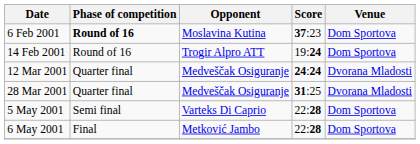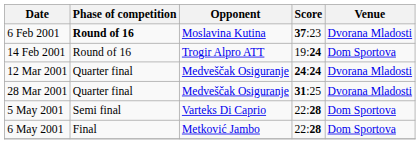 <table class="wikitable" style="font-size: 90%">
 <tr>
 <th>Date</th>
 <th>Phase of competition</th>
 <th>Opponent</th>
 <th>Score</th>
 <th>Venue</th>
 </tr>
 <tr>
 <td>6 Feb 2001</td>
 <td><strong>Round of 16</strong></td>
 <td><a href='#'>Moslavina Kutina</a></td>
 <td><strong>37</strong>:23</td>
-<td><a href='#'>Dom Sportova</a></td>
+<td><a href='#'>Dvorana Mladosti</a></td>
 </tr>
 <tr>
 <td>14 Feb 2001</td>
 <td>Round of 16</td>
 <td><a href='#'>Trogir Alpro ATT</a></td>
 <td>19:<strong>24</strong></td>
 <td><a href='#'>Dom Sportova</a></td>
 </tr>
 <tr>
 <td>12 Mar 2001</td>
 <td>Quarter final</td>
 <td><a href='#'>Medveščak Osiguranje</a></td>
 <td><strong>24</strong>:<strong>24</strong></td>
 <td><a href='#'>Dvorana Mladosti</a></td>
 </tr>
 <tr>
 <td>28 Mar 2001</td>
 <td>Quarter final</td>
 <td><a href='#'>Medveščak Osiguranje</a></td>
 <td><strong>31</strong>:25</td>
 <td><a href='#'>Dvorana Mladosti</a></td>
 </tr>
 <tr>
 <td>5 May 2001</td>
 <td>Semi final</td>
 <td><a href='#'>Varteks Di Caprio</a></td>
 <td>22:<strong>28</strong></td>
 <td><a href='#'>Dom Sportova</a></td>
 </tr>
 <tr>
 <td>6 May 2001</td>
 <td>Final</td>
 <td><a href='#'>Metković Jambo</a></td>
 <td>22:<strong>28</strong></td>
 <td><a href='#'>Dom Sportova</a></td>
 </tr>
 <tr>
 </tr>
 </table>
